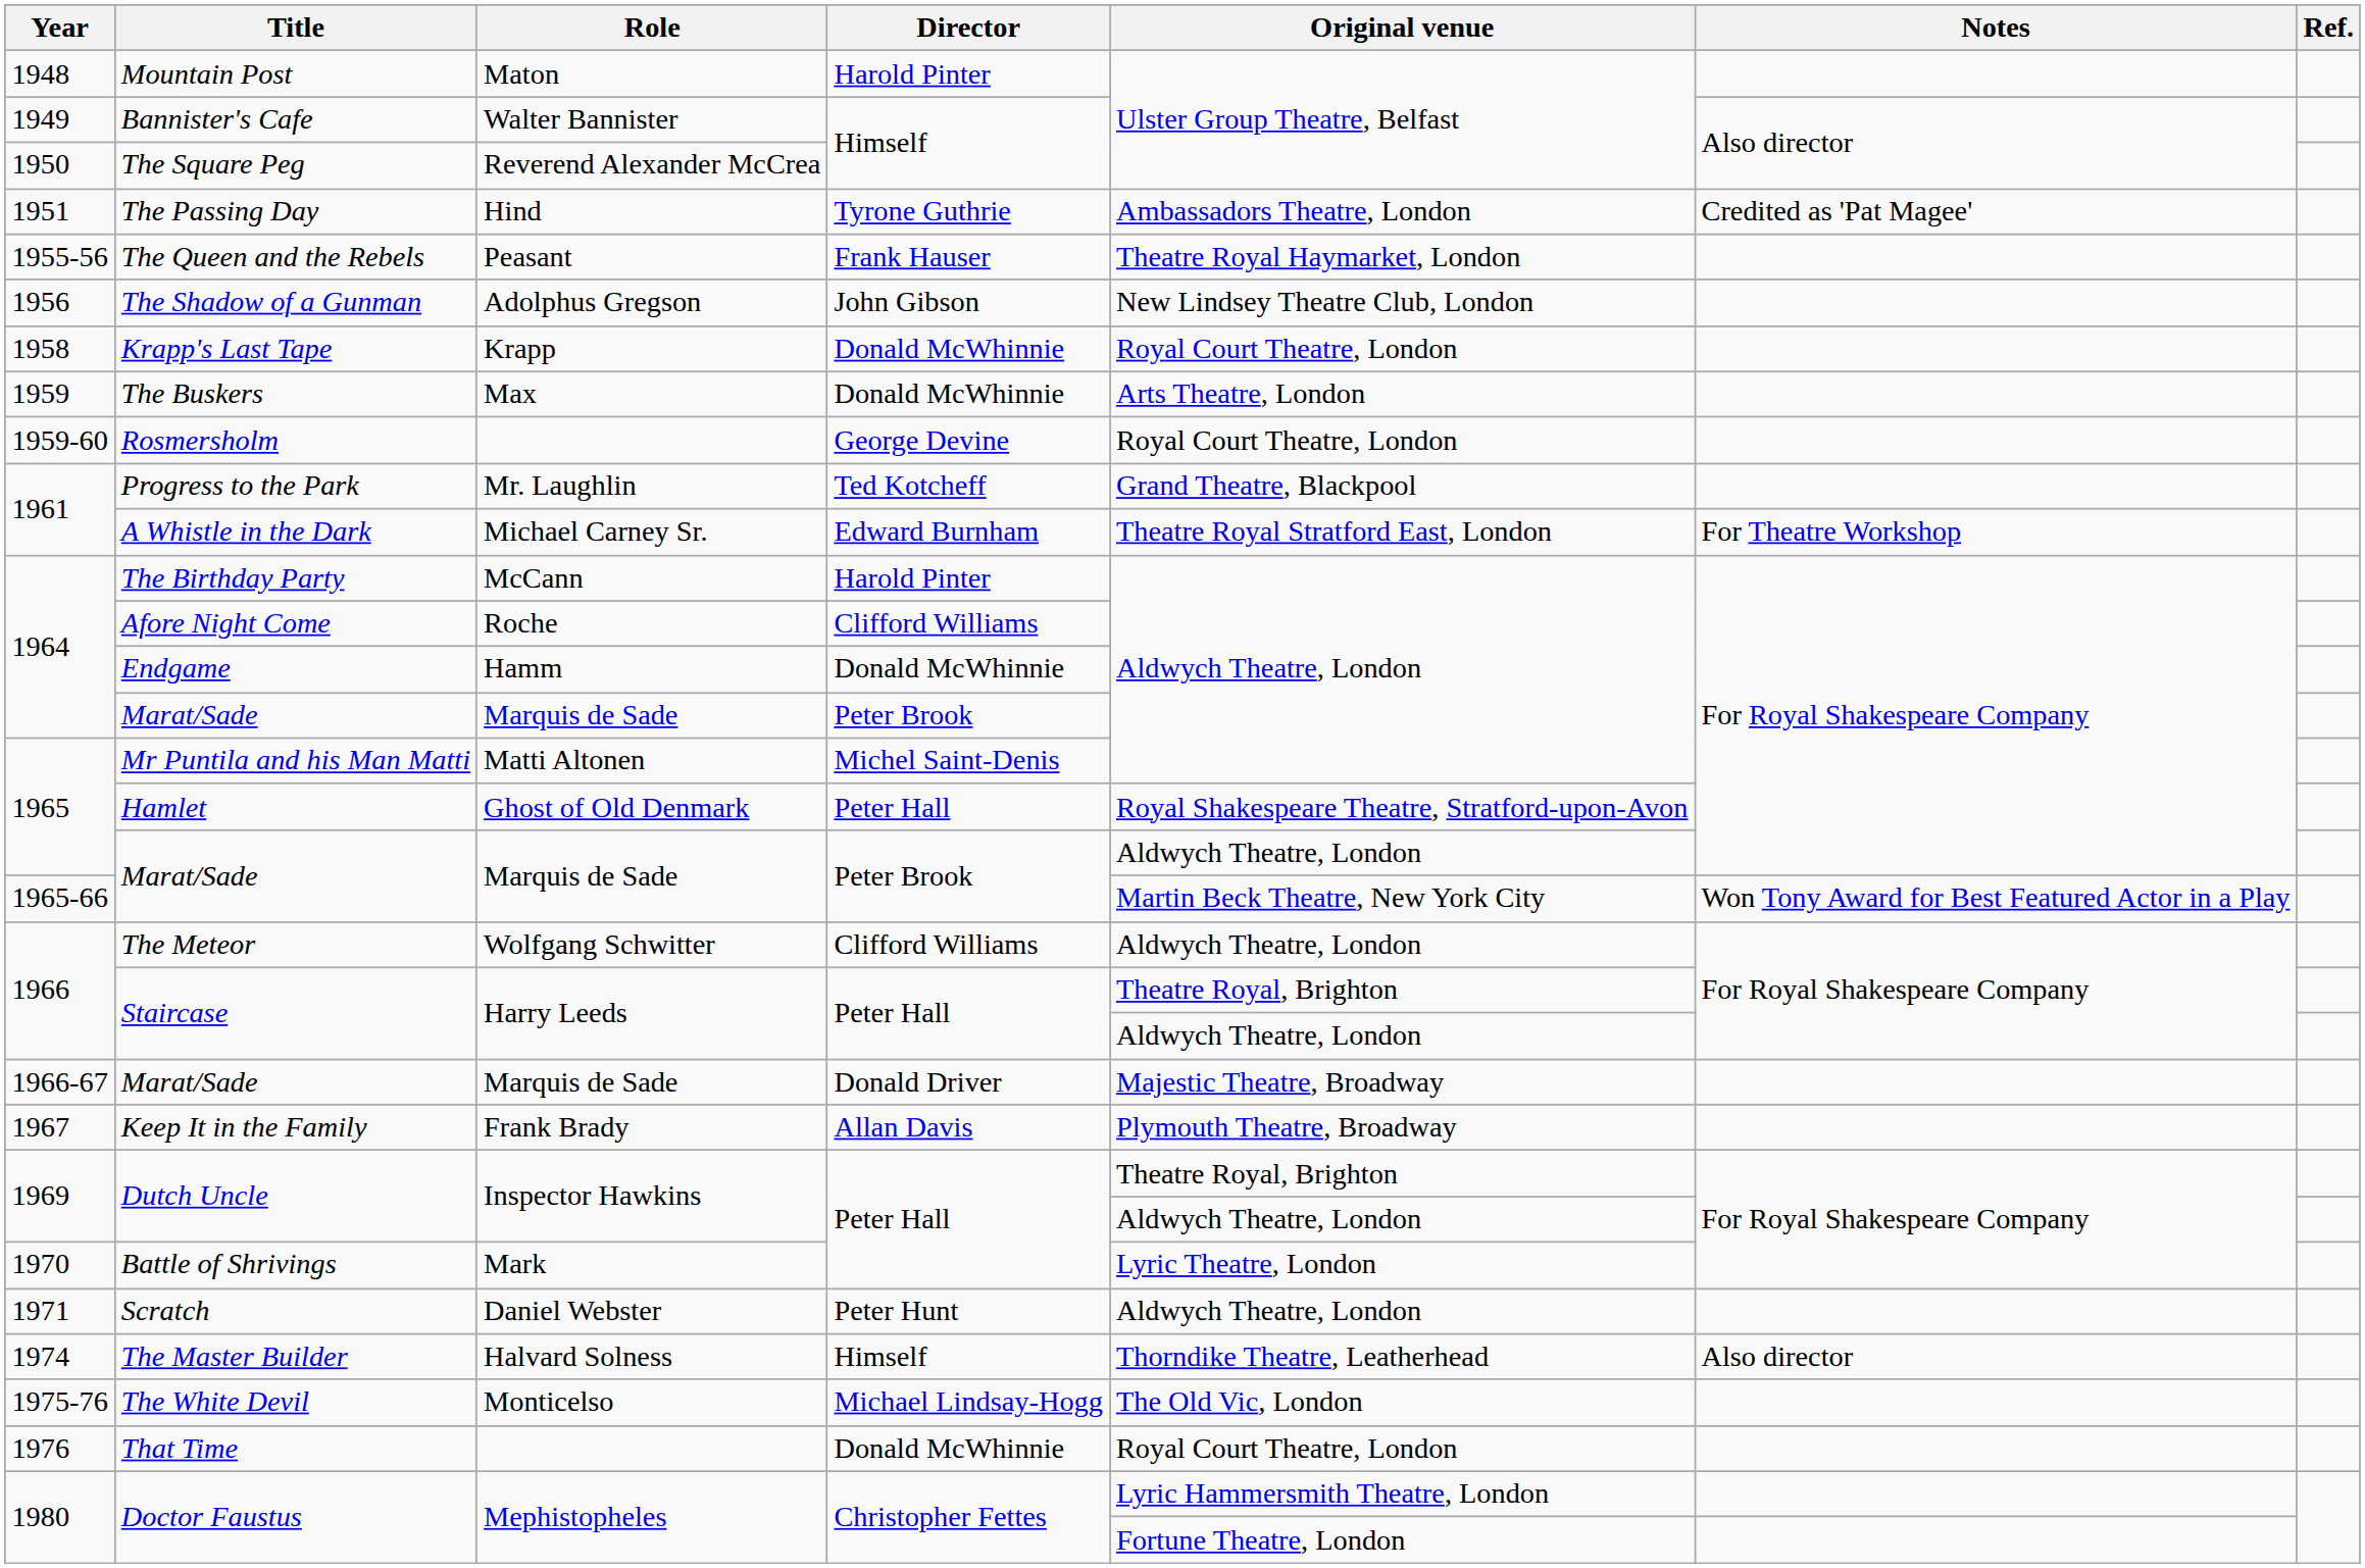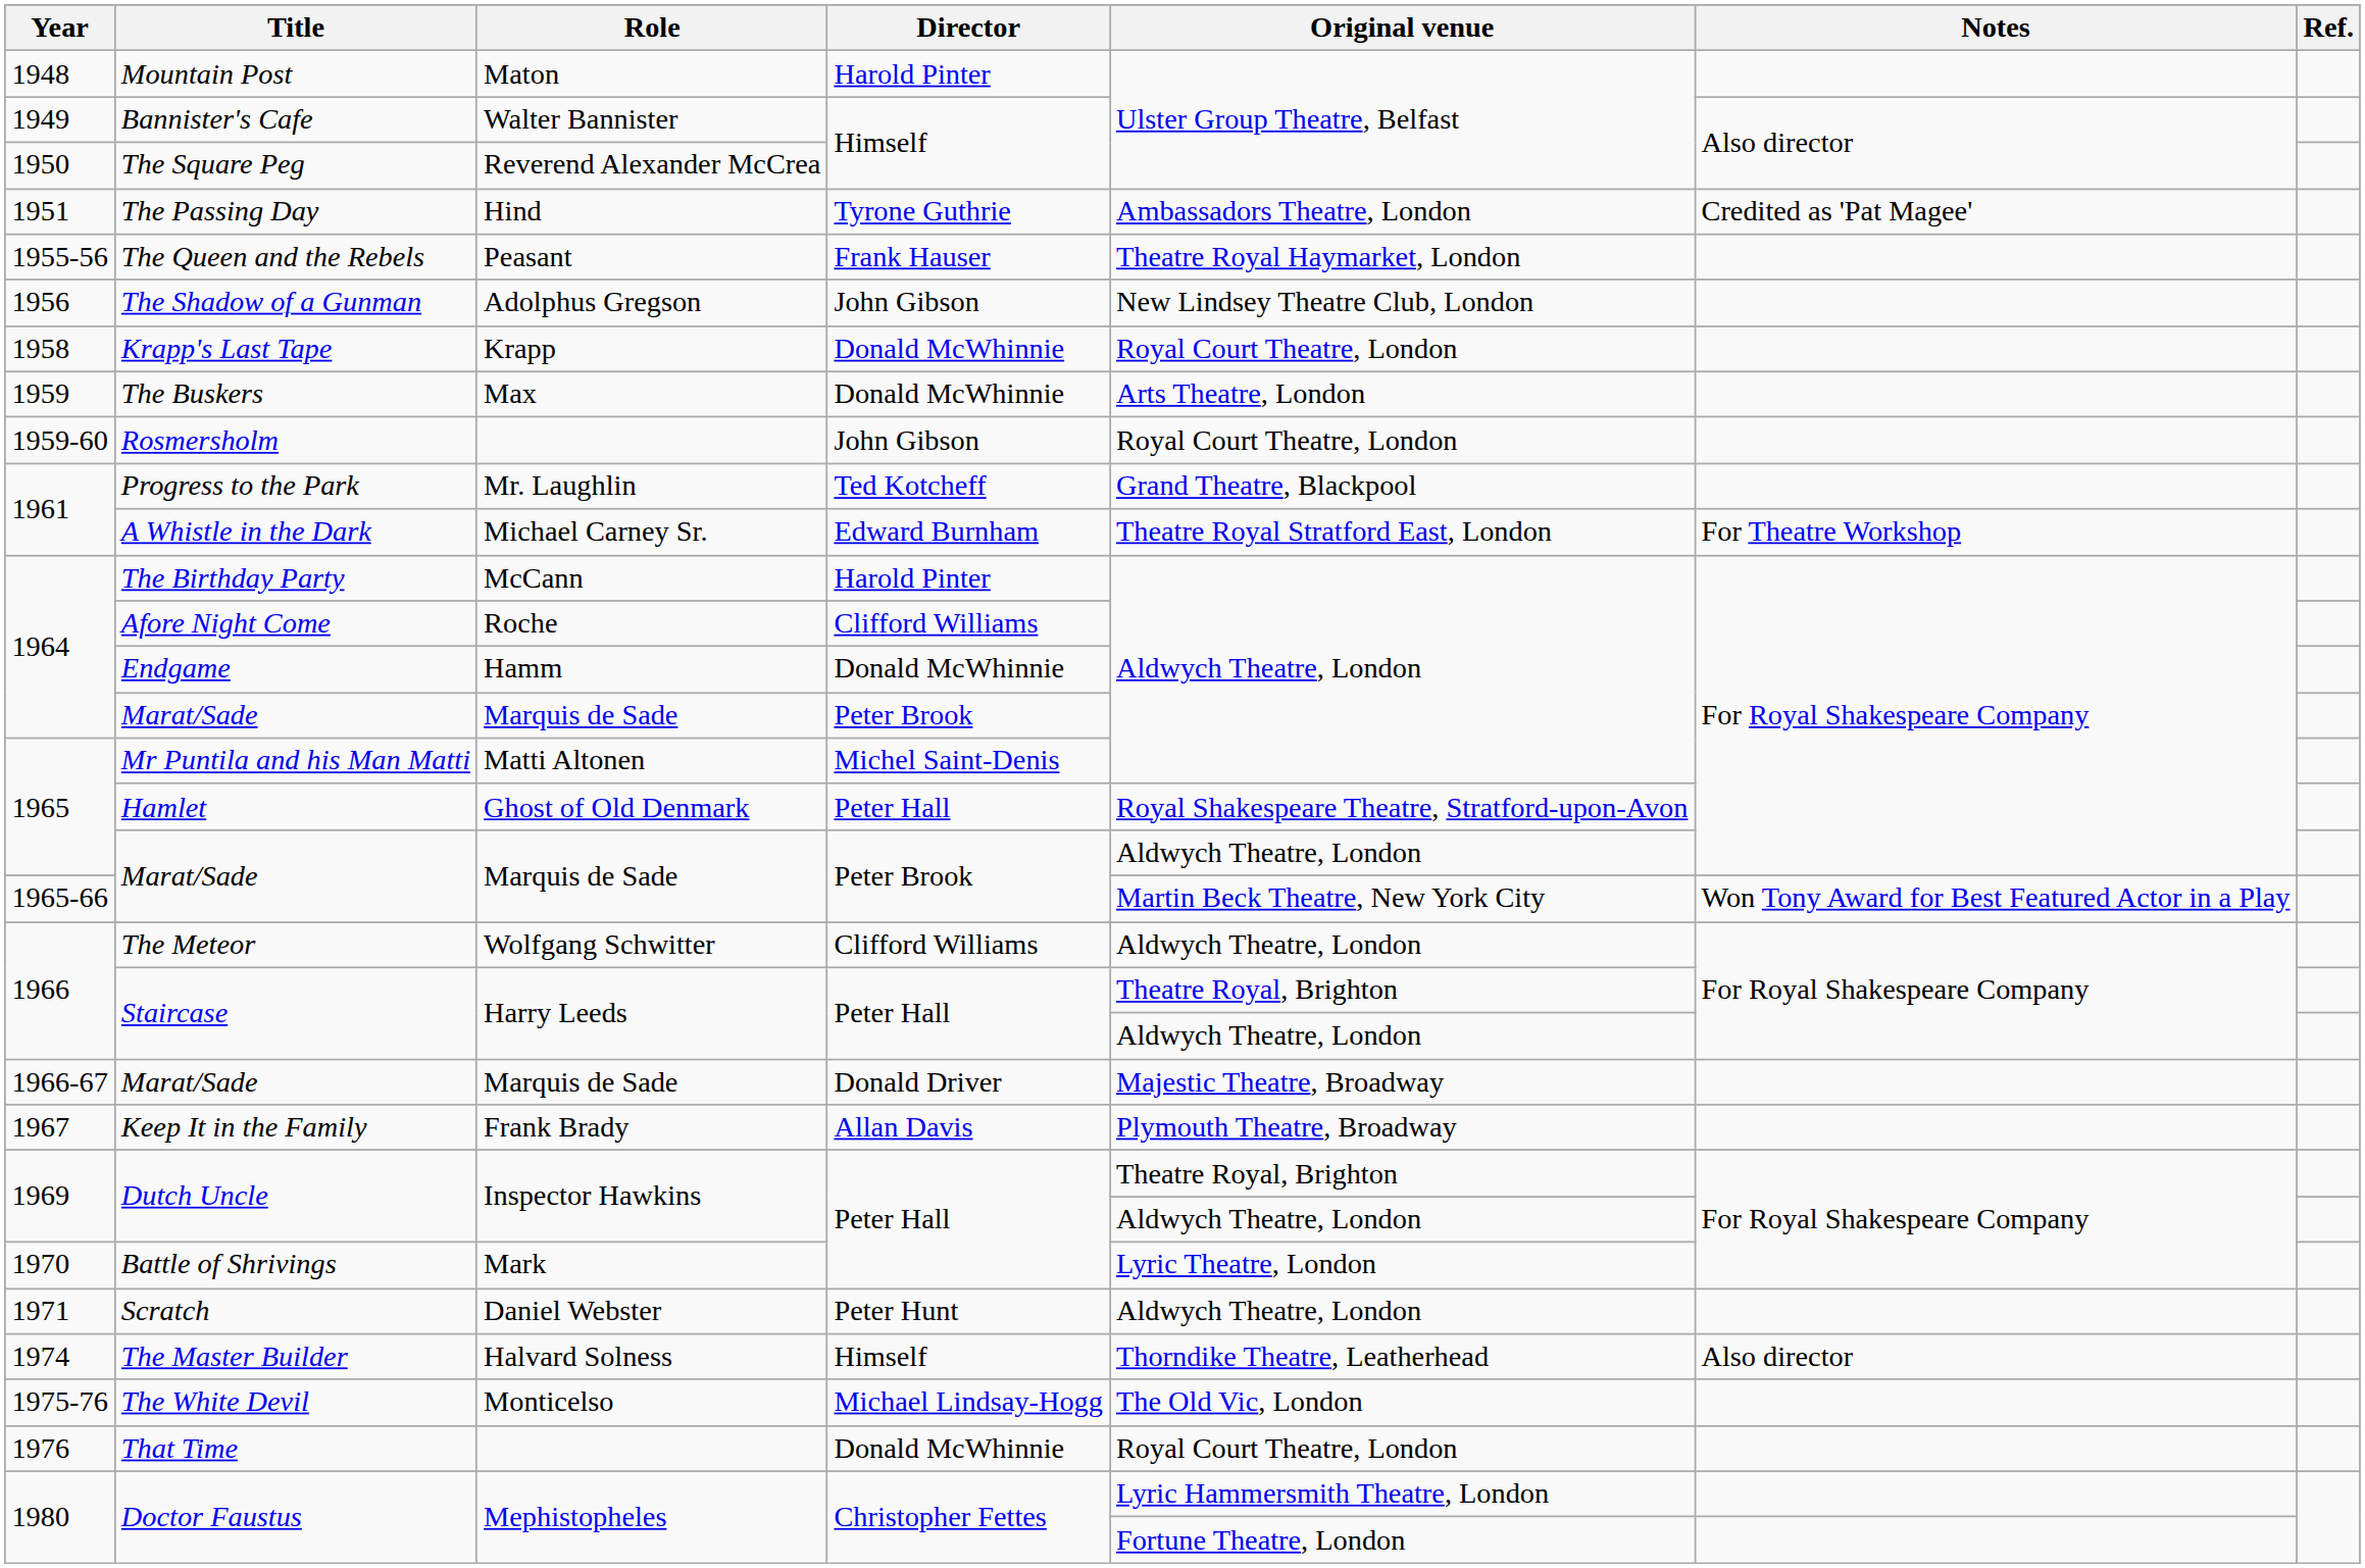 <table class="wikitable sortable">
 <tr>
 <th>Year</th>
 <th>Title</th>
 <th>Role</th>
 <th>Director</th>
 <th>Original venue</th>
 <th>Notes</th>
 <th>Ref.</th>
 </tr>
 <tr>
 <td>1948</td>
 <td><em>Mountain Post</em></td>
 <td>Maton</td>
 <td><a href='#'>Harold Pinter</a></td>
 <td rowspan="3"><a href='#'>Ulster Group Theatre</a>, Belfast</td>
 <td></td>
 <td></td>
 </tr>
 <tr>
 <td>1949</td>
 <td><em>Bannister's Cafe</em></td>
 <td>Walter Bannister</td>
 <td rowspan="2">Himself</td>
 <td rowspan="2">Also director</td>
 <td></td>
 </tr>
 <tr>
 <td>1950</td>
 <td><em>The Square Peg</em></td>
 <td>Reverend Alexander McCrea</td>
 <td></td>
 </tr>
 <tr>
 <td>1951</td>
 <td><em>The Passing Day</em></td>
 <td>Hind</td>
 <td><a href='#'>Tyrone Guthrie</a></td>
 <td><a href='#'>Ambassadors Theatre</a>, London</td>
 <td>Credited as 'Pat Magee'</td>
 <td></td>
 </tr>
 <tr>
 <td>1955-56</td>
 <td><em>The Queen and the Rebels</em></td>
 <td>Peasant</td>
 <td><a href='#'>Frank Hauser</a></td>
 <td><a href='#'>Theatre Royal Haymarket</a>, London</td>
 <td></td>
 <td></td>
 </tr>
 <tr>
 <td>1956</td>
 <td><em><a href='#'>The Shadow of a Gunman</a></em></td>
 <td>Adolphus Gregson</td>
 <td>John Gibson</td>
 <td>New Lindsey Theatre Club, London</td>
 <td></td>
 <td></td>
 </tr>
 <tr>
 <td>1958</td>
 <td><em><a href='#'>Krapp's Last Tape</a></em></td>
 <td>Krapp</td>
 <td><a href='#'>Donald McWhinnie</a></td>
 <td><a href='#'>Royal Court Theatre</a>, London</td>
 <td></td>
 <td></td>
 </tr>
 <tr>
 <td>1959</td>
 <td><em>The Buskers</em></td>
 <td>Max</td>
 <td>Donald McWhinnie</td>
 <td><a href='#'>Arts Theatre</a>, London</td>
 <td></td>
 <td></td>
 </tr>
 <tr>
 <td>1959-60</td>
 <td><em><a href='#'>Rosmersholm</a></em></td>
 <td></td>
-<td><a href='#'>George Devine</a></td>
+<td>John Gibson</td>
 <td>Royal Court Theatre, London</td>
 <td></td>
 <td></td>
 </tr>
 <tr>
 <td rowspan="2">1961</td>
 <td><em>Progress to the Park</em></td>
 <td>Mr. Laughlin</td>
 <td><a href='#'>Ted Kotcheff</a></td>
 <td><a href='#'>Grand Theatre</a>, Blackpool</td>
 <td></td>
 <td></td>
 </tr>
 <tr>
 <td><em><a href='#'>A Whistle in the Dark</a></em></td>
 <td>Michael Carney Sr.</td>
 <td><a href='#'>Edward Burnham</a></td>
 <td><a href='#'>Theatre Royal Stratford East</a>, London</td>
 <td>For <a href='#'>Theatre Workshop</a></td>
 <td></td>
 </tr>
 <tr>
 <td rowspan="4">1964</td>
 <td><a href='#'><em>The Birthday Party</em></a></td>
 <td>McCann</td>
 <td><a href='#'>Harold Pinter</a></td>
 <td rowspan="5"><a href='#'>Aldwych Theatre</a>, London</td>
 <td rowspan="7">For <a href='#'>Royal Shakespeare Company</a></td>
 <td></td>
 </tr>
 <tr>
 <td><em><a href='#'>Afore Night Come</a></em></td>
 <td>Roche</td>
 <td><a href='#'>Clifford Williams</a></td>
 <td></td>
 </tr>
 <tr>
 <td><a href='#'><em>Endgame</em></a></td>
 <td>Hamm</td>
 <td>Donald McWhinnie</td>
 <td></td>
 </tr>
 <tr>
 <td><em><a href='#'>Marat/Sade</a></em></td>
 <td><a href='#'>Marquis de Sade</a></td>
 <td><a href='#'>Peter Brook</a></td>
 <td></td>
 </tr>
 <tr>
 <td rowspan="3">1965</td>
 <td><em><a href='#'>Mr Puntila and his Man Matti</a></em></td>
 <td>Matti Altonen</td>
 <td><a href='#'>Michel Saint-Denis</a></td>
 <td></td>
 </tr>
 <tr>
 <td><em><a href='#'>Hamlet</a></em></td>
 <td><a href='#'>Ghost of Old Denmark</a></td>
 <td><a href='#'>Peter Hall</a></td>
 <td><a href='#'>Royal Shakespeare Theatre</a>, <a href='#'>Stratford-upon-Avon</a></td>
 <td></td>
 </tr>
 <tr>
 <td rowspan="2"><em>Marat/Sade</em></td>
 <td rowspan="2">Marquis de Sade</td>
 <td rowspan="2">Peter Brook</td>
 <td>Aldwych Theatre, London</td>
 <td></td>
 </tr>
 <tr>
 <td>1965-66</td>
 <td><a href='#'>Martin Beck Theatre</a>, New York City</td>
 <td>Won <a href='#'>Tony Award for Best Featured Actor in a Play</a></td>
 <td></td>
 </tr>
 <tr>
 <td rowspan="3">1966</td>
 <td><em>The Meteor</em></td>
 <td>Wolfgang Schwitter</td>
 <td>Clifford Williams</td>
 <td>Aldwych Theatre, London</td>
 <td rowspan="3">For Royal Shakespeare Company</td>
 <td></td>
 </tr>
 <tr>
 <td rowspan="2"><a href='#'><em>Staircase</em></a></td>
 <td rowspan="2">Harry Leeds</td>
 <td rowspan="2">Peter Hall</td>
 <td><a href='#'>Theatre Royal</a>, Brighton</td>
 <td></td>
 </tr>
 <tr>
 <td>Aldwych Theatre, London</td>
 <td></td>
 </tr>
 <tr>
 <td>1966-67</td>
 <td><em>Marat/Sade</em></td>
 <td>Marquis de Sade</td>
 <td>Donald Driver</td>
 <td><a href='#'>Majestic Theatre</a>, Broadway</td>
 <td></td>
 <td></td>
 </tr>
 <tr>
 <td>1967</td>
 <td><em>Keep It in the Family</em></td>
 <td>Frank Brady</td>
 <td><a href='#'>Allan Davis</a></td>
 <td><a href='#'>Plymouth Theatre</a>, Broadway</td>
 <td></td>
 <td></td>
 </tr>
 <tr>
 <td rowspan="2">1969</td>
 <td rowspan="2"><a href='#'><em>Dutch Uncle</em></a></td>
 <td rowspan="2">Inspector Hawkins</td>
 <td rowspan="3">Peter Hall</td>
 <td>Theatre Royal, Brighton</td>
 <td rowspan="3">For Royal Shakespeare Company</td>
 <td></td>
 </tr>
 <tr>
 <td>Aldwych Theatre, London</td>
 <td></td>
 </tr>
 <tr>
 <td>1970</td>
 <td><em>Battle of Shrivings</em></td>
 <td>Mark</td>
 <td><a href='#'>Lyric Theatre</a>, London</td>
 <td></td>
 </tr>
 <tr>
 <td>1971</td>
 <td><em>Scratch</em></td>
 <td>Daniel Webster</td>
 <td>Peter Hunt</td>
 <td>Aldwych Theatre, London</td>
 <td></td>
 <td></td>
 </tr>
 <tr>
 <td>1974</td>
 <td><em><a href='#'>The Master Builder</a></em></td>
 <td>Halvard Solness</td>
 <td>Himself</td>
 <td><a href='#'>Thorndike Theatre</a>, Leatherhead</td>
 <td>Also director</td>
 <td></td>
 </tr>
 <tr>
 <td>1975-76</td>
 <td><em><a href='#'>The White Devil</a></em></td>
 <td>Monticelso</td>
 <td><a href='#'>Michael Lindsay-Hogg</a></td>
 <td><a href='#'>The Old Vic</a>, London</td>
 <td></td>
 <td></td>
 </tr>
 <tr>
 <td>1976</td>
 <td><em><a href='#'>That Time</a></em></td>
 <td></td>
 <td>Donald McWhinnie</td>
 <td>Royal Court Theatre, London</td>
 <td></td>
 <td></td>
 </tr>
 <tr>
 <td rowspan="2">1980</td>
 <td rowspan="2"><a href='#'><em>Doctor Faustus</em></a></td>
 <td rowspan="2"><a href='#'>Mephistopheles</a></td>
 <td rowspan="2"><a href='#'>Christopher Fettes</a></td>
 <td><a href='#'>Lyric Hammersmith Theatre</a>, London</td>
 <td></td>
 <td rowspan="2"></td>
 </tr>
 <tr>
 <td><a href='#'>Fortune Theatre</a>, London</td>
 <td></td>
 </tr>
 </table>
